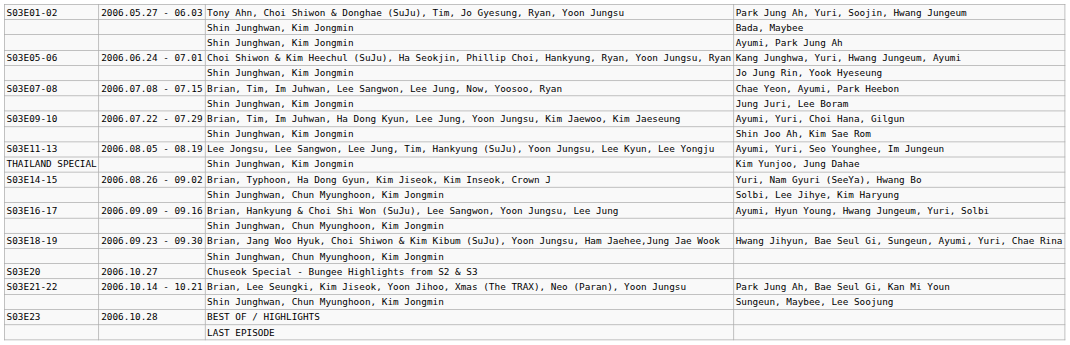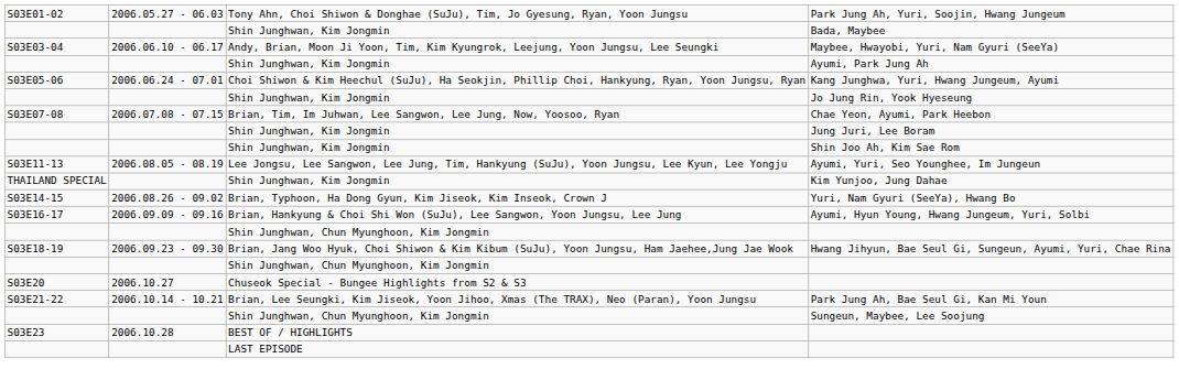 <table class="wikitable">
 <tr>
 <td>S03E01-02</td>
 <td>2006.05.27 - 06.03</td>
 <td>Tony Ahn, Choi Shiwon & Donghae (SuJu), Tim, Jo Gyesung, Ryan, Yoon Jungsu</td>
 <td>Park Jung Ah, Yuri, Soojin, Hwang Jungeum</td>
 </tr>
 <tr>
 <td></td>
 <td></td>
 <td>Shin Junghwan, Kim Jongmin</td>
 <td>Bada, Maybee</td>
+</tr>
+<tr>
+<td>S03E03-04</td>
+<td>2006.06.10 - 06.17</td>
+<td>Andy, Brian, Moon Ji Yoon, Tim, Kim Kyungrok, Leejung, Yoon Jungsu, Lee Seungki</td>
+<td>Maybee, Hwayobi, Yuri, Nam Gyuri (SeeYa)</td>
 </tr>
 <tr>
 <td></td>
 <td></td>
 <td>Shin Junghwan, Kim Jongmin</td>
 <td>Ayumi, Park Jung Ah</td>
 </tr>
 <tr>
 <td>S03E05-06</td>
 <td>2006.06.24 - 07.01</td>
 <td>Choi Shiwon & Kim Heechul (SuJu), Ha Seokjin, Phillip Choi, Hankyung, Ryan, Yoon Jungsu, Ryan</td>
 <td>Kang Junghwa, Yuri, Hwang Jungeum, Ayumi</td>
 </tr>
 <tr>
 <td></td>
 <td></td>
 <td>Shin Junghwan, Kim Jongmin</td>
 <td>Jo Jung Rin, Yook Hyeseung</td>
 </tr>
 <tr>
 <td>S03E07-08</td>
 <td>2006.07.08 - 07.15</td>
 <td>Brian, Tim, Im Juhwan, Lee Sangwon, Lee Jung, Now, Yoosoo, Ryan</td>
 <td>Chae Yeon, Ayumi, Park Heebon</td>
 </tr>
 <tr>
 <td></td>
 <td></td>
 <td>Shin Junghwan, Kim Jongmin</td>
 <td>Jung Juri, Lee Boram</td>
 </tr>
 <tr>
-<td>S03E09-10</td>
-<td>2006.07.22 - 07.29</td>
-<td>Brian, Tim, Im Juhwan, Ha Dong Kyun, Lee Jung, Yoon Jungsu, Kim Jaewoo, Kim Jaeseung</td>
-<td>Ayumi, Yuri, Choi Hana, Gilgun</td>
-</tr>
-<tr>
 <td></td>
 <td></td>
 <td>Shin Junghwan, Kim Jongmin</td>
 <td>Shin Joo Ah, Kim Sae Rom</td>
 </tr>
 <tr>
 <td>S03E11-13</td>
 <td>2006.08.05 - 08.19</td>
 <td>Lee Jongsu, Lee Sangwon, Lee Jung, Tim, Hankyung (SuJu), Yoon Jungsu, Lee Kyun, Lee Yongju</td>
 <td>Ayumi, Yuri, Seo Younghee, Im Jungeun</td>
 </tr>
 <tr>
 <td>THAILAND SPECIAL</td>
 <td></td>
 <td>Shin Junghwan, Kim Jongmin</td>
 <td>Kim Yunjoo, Jung Dahae</td>
 </tr>
 <tr>
 <td>S03E14-15</td>
 <td>2006.08.26 - 09.02</td>
 <td>Brian, Typhoon, Ha Dong Gyun, Kim Jiseok, Kim Inseok, Crown J</td>
 <td>Yuri, Nam Gyuri (SeeYa), Hwang Bo</td>
-</tr>
-<tr>
-<td></td>
-<td></td>
-<td>Shin Junghwan, Chun Myunghoon, Kim Jongmin</td>
-<td>Solbi, Lee Jihye, Kim Haryung</td>
 </tr>
 <tr>
 <td>S03E16-17</td>
 <td>2006.09.09 - 09.16</td>
 <td>Brian, Hankyung & Choi Shi Won (SuJu), Lee Sangwon, Yoon Jungsu, Lee Jung</td>
 <td>Ayumi, Hyun Young, Hwang Jungeum, Yuri, Solbi</td>
 </tr>
 <tr>
 <td></td>
 <td></td>
 <td>Shin Junghwan, Chun Myunghoon, Kim Jongmin</td>
 <td></td>
 </tr>
 <tr>
 <td>S03E18-19</td>
 <td>2006.09.23 - 09.30</td>
 <td>Brian, Jang Woo Hyuk, Choi Shiwon & Kim Kibum (SuJu), Yoon Jungsu, Ham Jaehee,Jung Jae Wook</td>
 <td>Hwang Jihyun, Bae Seul Gi, Sungeun, Ayumi, Yuri, Chae Rina</td>
 </tr>
 <tr>
 <td></td>
 <td></td>
 <td>Shin Junghwan, Chun Myunghoon, Kim Jongmin</td>
 <td></td>
 </tr>
 <tr>
 <td>S03E20</td>
 <td>2006.10.27</td>
 <td>Chuseok Special - Bungee Highlights from S2 & S3</td>
 <td></td>
 </tr>
 <tr>
 <td>S03E21-22</td>
 <td>2006.10.14 - 10.21</td>
 <td>Brian, Lee Seungki, Kim Jiseok, Yoon Jihoo, Xmas (The TRAX), Neo (Paran), Yoon Jungsu</td>
 <td>Park Jung Ah, Bae Seul Gi, Kan Mi Youn</td>
 </tr>
 <tr>
 <td></td>
 <td></td>
 <td>Shin Junghwan, Chun Myunghoon, Kim Jongmin</td>
 <td>Sungeun, Maybee, Lee Soojung</td>
 </tr>
 <tr>
 <td>S03E23</td>
 <td>2006.10.28</td>
 <td>BEST OF / HIGHLIGHTS</td>
 <td></td>
 </tr>
 <tr>
 <td></td>
 <td></td>
 <td>LAST EPISODE</td>
 <td></td>
 </tr>
 </table>
